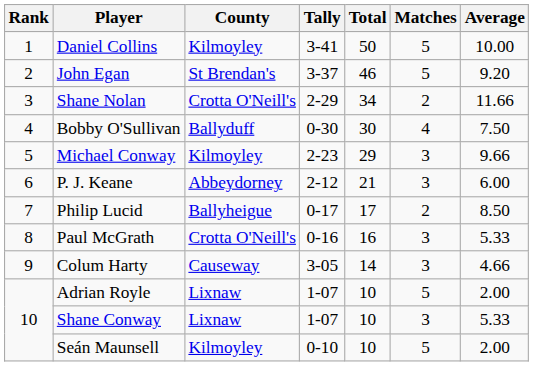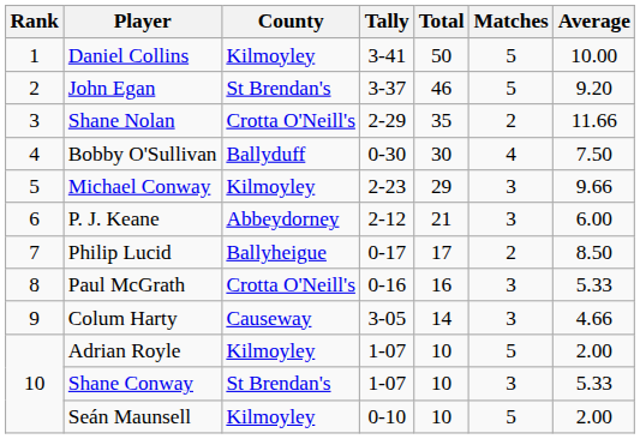 <table class="wikitable">
 <tr>
 <th>Rank</th>
 <th>Player</th>
 <th>County</th>
 <th>Tally</th>
 <th>Total</th>
 <th>Matches</th>
 <th>Average</th>
 </tr>
 <tr>
 <td rowspan=1 align=center>1</td>
 <td><a href='#'>Daniel Collins</a></td>
 <td><a href='#'>Kilmoyley</a></td>
 <td align=center>3-41</td>
 <td align=center>50</td>
 <td align=center>5</td>
 <td align=center>10.00</td>
 </tr>
 <tr>
 <td rowspan=1 align=center>2</td>
 <td><a href='#'>John Egan</a></td>
 <td><a href='#'>St Brendan's</a></td>
 <td align=center>3-37</td>
 <td align=center>46</td>
 <td align=center>5</td>
 <td align=center>9.20</td>
 </tr>
 <tr>
 <td rowspan=1 align=center>3</td>
 <td><a href='#'>Shane Nolan</a></td>
 <td><a href='#'>Crotta O'Neill's</a></td>
 <td align=center>2-29</td>
-<td align=center>34</td>
+<td align=center>35</td>
 <td align=center>2</td>
 <td align=center>11.66</td>
 </tr>
 <tr>
 <td rowspan=1 align=center>4</td>
 <td>Bobby O'Sullivan</td>
 <td><a href='#'>Ballyduff</a></td>
 <td align=center>0-30</td>
 <td align=center>30</td>
 <td align=center>4</td>
 <td align=center>7.50</td>
 </tr>
 <tr>
 <td rowspan=1 align=center>5</td>
 <td><a href='#'>Michael Conway</a></td>
 <td><a href='#'>Kilmoyley</a></td>
 <td align=center>2-23</td>
 <td align=center>29</td>
 <td align=center>3</td>
 <td align=center>9.66</td>
 </tr>
 <tr>
 <td rowspan=1 align=center>6</td>
 <td>P. J. Keane</td>
 <td><a href='#'>Abbeydorney</a></td>
 <td align=center>2-12</td>
 <td align=center>21</td>
 <td align=center>3</td>
 <td align=center>6.00</td>
 </tr>
 <tr>
 <td rowspan=1 align=center>7</td>
 <td>Philip Lucid</td>
 <td><a href='#'>Ballyheigue</a></td>
 <td align=center>0-17</td>
 <td align=center>17</td>
 <td align=center>2</td>
 <td align=center>8.50</td>
 </tr>
 <tr>
 <td rowspan=1 align=center>8</td>
 <td>Paul McGrath</td>
 <td><a href='#'>Crotta O'Neill's</a></td>
 <td align=center>0-16</td>
 <td align=center>16</td>
 <td align=center>3</td>
 <td align=center>5.33</td>
 </tr>
 <tr>
 <td rowspan=1 align=center>9</td>
 <td>Colum Harty</td>
 <td><a href='#'>Causeway</a></td>
 <td align=center>3-05</td>
 <td align=center>14</td>
 <td align=center>3</td>
 <td align=center>4.66</td>
 </tr>
 <tr>
 <td rowspan=3 align=center>10</td>
 <td>Adrian Royle</td>
-<td><a href='#'>Lixnaw</a></td>
+<td><a href='#'>Kilmoyley</a></td>
 <td align=center>1-07</td>
 <td align=center>10</td>
 <td align=center>5</td>
 <td align=center>2.00</td>
 </tr>
 <tr>
 <td><a href='#'>Shane Conway</a></td>
-<td><a href='#'>Lixnaw</a></td>
+<td><a href='#'>St Brendan's</a></td>
 <td align=center>1-07</td>
 <td align=center>10</td>
 <td align=center>3</td>
 <td align=center>5.33</td>
 </tr>
 <tr>
 <td>Seán Maunsell</td>
 <td><a href='#'>Kilmoyley</a></td>
 <td align=center>0-10</td>
 <td align=center>10</td>
 <td align=center>5</td>
 <td align=center>2.00</td>
 </tr>
 </table>
